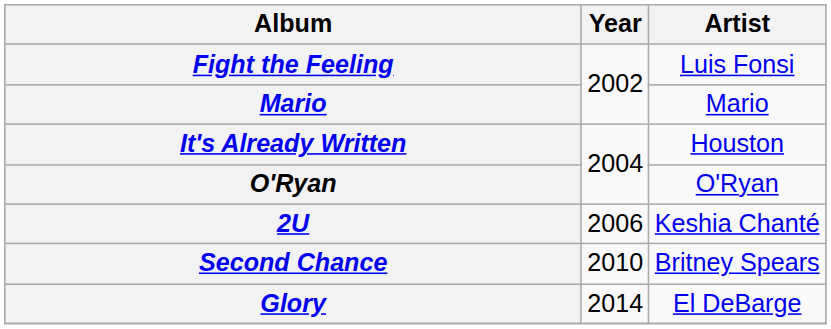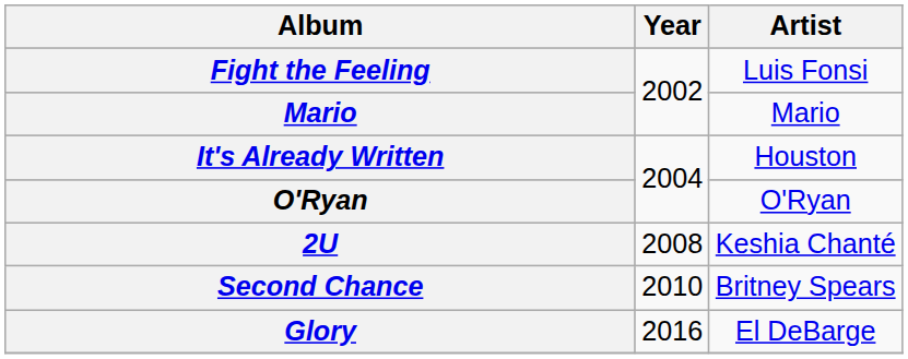 <table class="wikitable plainrowheaders" style="text-align:center;">
 <tr>
 <th scope="col" style="width:22.5em;">Album</th>
 <th scope="col">Year</th>
 <th scope="col">Artist</th>
 </tr>
 <tr>
 <th scope="row"><em><a href='#'>Fight the Feeling</a></em></th>
 <td rowspan="2">2002</td>
 <td><a href='#'>Luis Fonsi</a></td>
 </tr>
 <tr>
 <th scope="row"><em><a href='#'>Mario</a></em></th>
 <td><a href='#'>Mario</a></td>
 </tr>
 <tr>
 <th scope="row"><em><a href='#'>It's Already Written</a></em></th>
 <td rowspan="2">2004</td>
 <td><a href='#'>Houston</a></td>
 </tr>
 <tr>
 <th scope="row"><em>O'Ryan</em></th>
 <td><a href='#'>O'Ryan</a></td>
 </tr>
 <tr>
 <th scope="row"><em><a href='#'>2U</a></em></th>
-<td>2006</td>
+<td>2008</td>
 <td><a href='#'>Keshia Chanté</a></td>
 </tr>
 <tr>
 <th scope="row"><em><a href='#'>Second Chance</a></em></th>
 <td>2010</td>
 <td><a href='#'>Britney Spears</a></td>
 </tr>
 <tr>
 <th scope="row"><em><a href='#'>Glory</a></em></th>
-<td>2014</td>
+<td>2016</td>
 <td><a href='#'>El DeBarge</a></td>
 </tr>
 <tr>
 </tr>
 </table>
